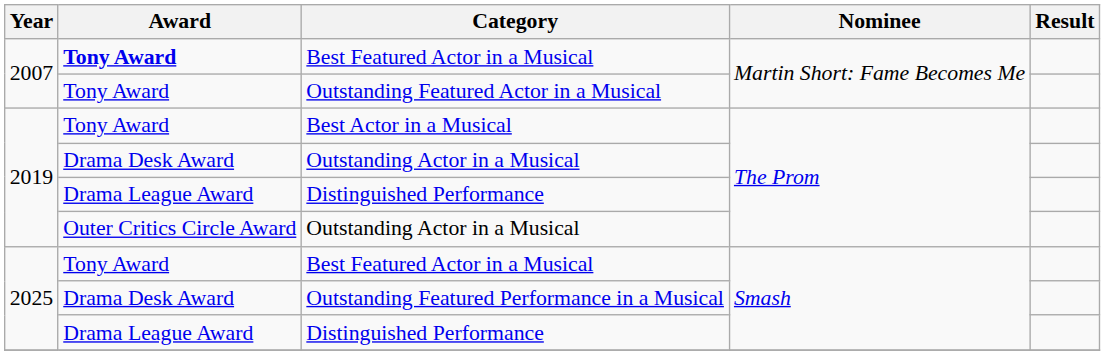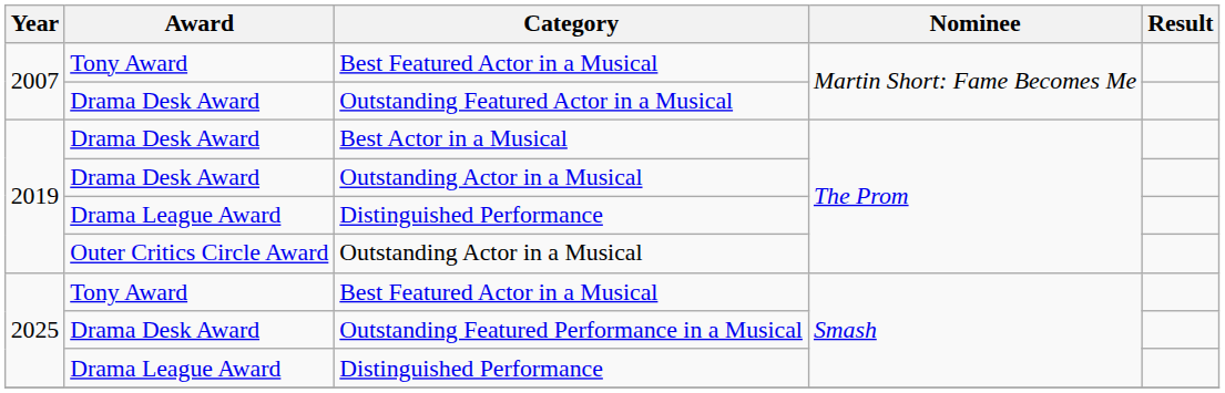 <table class="wikitable">
 <tr>
 <th>Year</th>
 <th>Award</th>
 <th>Category</th>
 <th>Nominee</th>
 <th>Result</th>
 </tr>
 <tr>
 <td rowspan="2">2007</td>
-<td><strong><a href='#'>Tony Award</a></strong></td>
+<td><a href='#'>Tony Award</a></td>
 <td><a href='#'>Best Featured Actor in a Musical</a></td>
 <td rowspan="2"><em>Martin Short: Fame Becomes Me</em></td>
 <td></td>
 </tr>
 <tr>
-<td><a href='#'>Tony Award</a></td>
+<td><a href='#'>Drama Desk Award</a></td>
 <td><a href='#'>Outstanding Featured Actor in a Musical</a></td>
 <td></td>
 </tr>
 <tr>
 <td rowspan="4">2019</td>
-<td><a href='#'>Tony Award</a></td>
+<td><a href='#'>Drama Desk Award</a></td>
 <td><a href='#'>Best Actor in a Musical</a></td>
 <td rowspan="4"><a href='#'><em>The Prom</em></a></td>
 <td></td>
 </tr>
 <tr>
 <td><a href='#'>Drama Desk Award</a></td>
 <td><a href='#'>Outstanding Actor in a Musical</a></td>
 <td></td>
 </tr>
 <tr>
 <td><a href='#'>Drama League Award</a></td>
 <td><a href='#'>Distinguished Performance</a></td>
 <td></td>
 </tr>
 <tr>
 <td><a href='#'>Outer Critics Circle Award</a></td>
 <td>Outstanding Actor in a Musical</td>
 <td></td>
 </tr>
 <tr>
 <td rowspan="3">2025</td>
 <td><a href='#'>Tony Award</a></td>
 <td><a href='#'>Best Featured Actor in a Musical</a></td>
 <td rowspan="3"><a href='#'><em>Smash</em></a></td>
 <td></td>
 </tr>
 <tr>
 <td><a href='#'>Drama Desk Award</a></td>
 <td><a href='#'>Outstanding Featured Performance in a Musical</a></td>
 <td></td>
 </tr>
 <tr>
 <td><a href='#'>Drama League Award</a></td>
 <td><a href='#'>Distinguished Performance</a></td>
 <td></td>
 </tr>
 <tr>
 </tr>
 </table>
